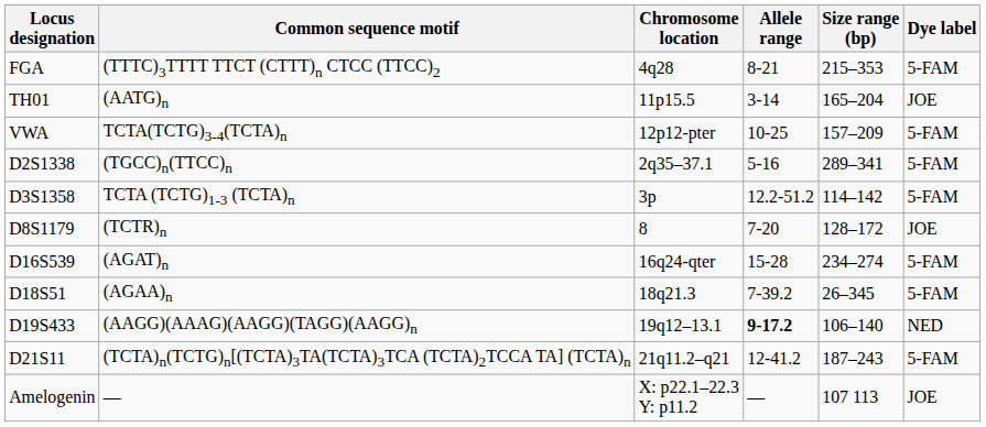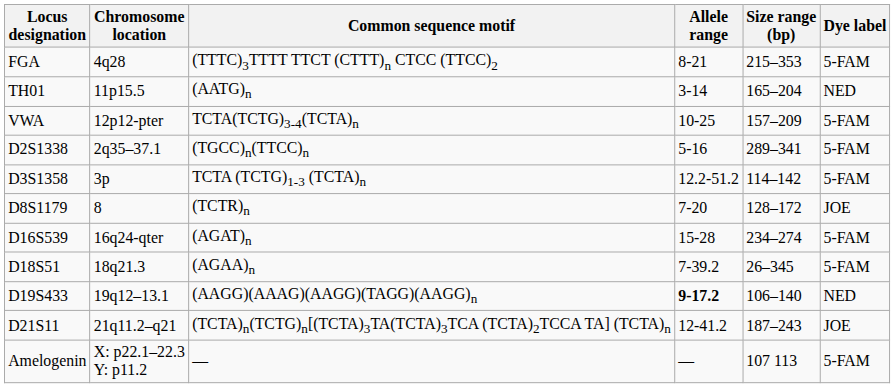 <table class="wikitable">
 <tr>
 <th>Locus<br>designation</th>
+<th>Chromosome<br>location</th>
 <th>Common sequence motif</th>
-<th>Chromosome<br>location</th>
 <th>Allele<br>range</th>
 <th>Size range<br>(bp)</th>
 <th>Dye label</th>
 </tr>
 <tr>
 <td>FGA</td>
+<td>4q28</td>
 <td>(TTTC)<sub>3</sub>TTTT TTCT (CTTT)<sub>n</sub> CTCC (TTCC)<sub>2</sub></td>
-<td>4q28</td>
 <td>8-21</td>
 <td>215–353</td>
 <td>5-FAM</td>
 </tr>
 <tr>
 <td>TH01</td>
+<td>11p15.5</td>
 <td>(AATG)<sub>n</sub></td>
-<td>11p15.5</td>
 <td>3-14</td>
 <td>165–204</td>
-<td>JOE</td>
+<td>NED</td>
 </tr>
 <tr>
 <td>VWA</td>
+<td>12p12-pter</td>
 <td>TCTA(TCTG)<sub>3-4</sub>(TCTA)<sub>n</sub></td>
-<td>12p12-pter</td>
 <td>10-25</td>
 <td>157–209</td>
 <td>5-FAM</td>
 </tr>
 <tr>
 <td>D2S1338</td>
+<td>2q35–37.1</td>
 <td>(TGCC)<sub>n</sub>(TTCC)<sub>n</sub></td>
-<td>2q35–37.1</td>
 <td>5-16</td>
 <td>289–341</td>
 <td>5-FAM</td>
 </tr>
 <tr>
 <td>D3S1358</td>
+<td>3p</td>
 <td>TCTA (TCTG)<sub>1-3</sub> (TCTA)<sub>n</sub></td>
-<td>3p</td>
 <td>12.2-51.2</td>
 <td>114–142</td>
 <td>5-FAM</td>
 </tr>
 <tr>
 <td>D8S1179</td>
+<td>8</td>
 <td>(TCTR)<sub>n</sub></td>
-<td>8</td>
 <td>7-20</td>
 <td>128–172</td>
 <td>JOE</td>
 </tr>
 <tr>
 <td>D16S539</td>
+<td>16q24-qter</td>
 <td>(AGAT)<sub>n</sub></td>
-<td>16q24-qter</td>
 <td>15-28</td>
 <td>234–274</td>
 <td>5-FAM</td>
 </tr>
 <tr>
 <td>D18S51</td>
+<td>18q21.3</td>
 <td>(AGAA)<sub>n</sub></td>
-<td>18q21.3</td>
 <td>7-39.2</td>
 <td>26–345</td>
 <td>5-FAM</td>
 </tr>
 <tr>
 <td>D19S433</td>
+<td>19q12–13.1</td>
 <td>(AAGG)(AAAG)(AAGG)(TAGG)(AAGG)<sub>n</sub></td>
-<td>19q12–13.1</td>
 <td><strong>9-17.2</strong></td>
 <td>106–140</td>
 <td>NED</td>
 </tr>
 <tr>
 <td>D21S11</td>
+<td>21q11.2–q21</td>
 <td>(TCTA)<sub>n</sub>(TCTG)<sub>n</sub>[(TCTA)<sub>3</sub>TA(TCTA)<sub>3</sub>TCA (TCTA)<sub>2</sub>TCCA TA] (TCTA)<sub>n</sub></td>
-<td>21q11.2–q21</td>
 <td>12-41.2</td>
 <td>187–243</td>
-<td>5-FAM</td>
+<td>JOE</td>
 </tr>
 <tr>
 <td>Amelogenin</td>
-<td>—</td>
 <td>X: p22.1–22.3<br>Y: p11.2</td>
 <td>—</td>
+<td>—</td>
 <td>107 113</td>
-<td>JOE</td>
+<td>5-FAM</td>
 </tr>
 </table>
